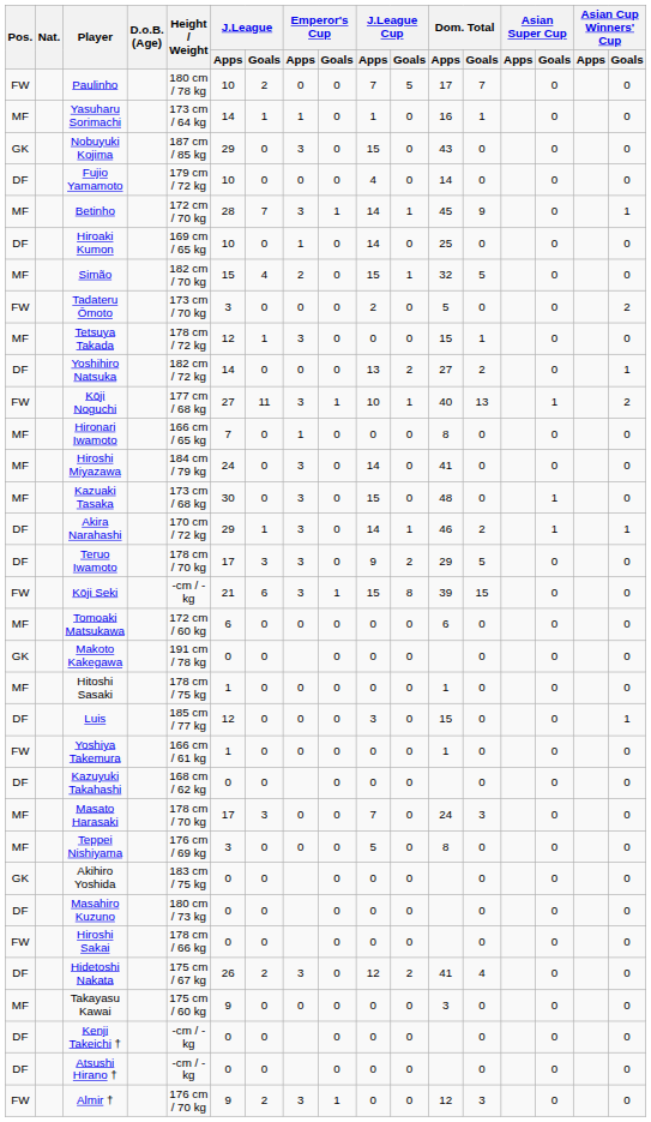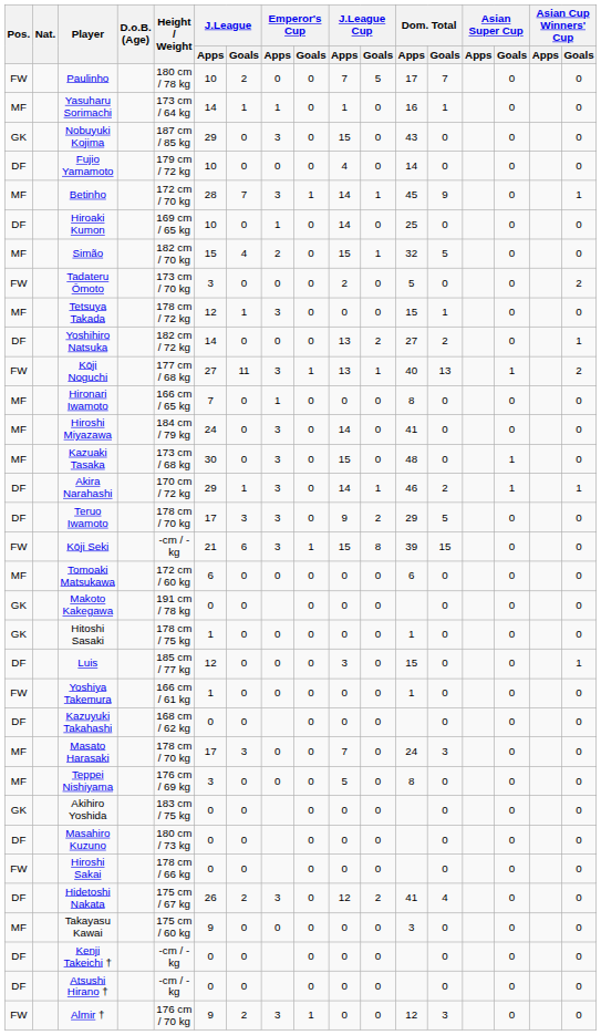 <table class="wikitable" style="text-align:center;">
 <tr>
 <th rowspan="2">Pos.</th>
 <th rowspan="2">Nat.</th>
 <th rowspan="2">Player</th>
 <th rowspan="2">D.o.B. (Age)</th>
 <th rowspan="2">Height / Weight</th>
 <th colspan="2"><a href='#'>J.League</a></th>
 <th colspan="2"><a href='#'>Emperor's Cup</a></th>
 <th colspan="2"><a href='#'>J.League Cup</a></th>
 <th colspan="2">Dom. Total</th>
 <th colspan="2"><a href='#'>Asian Super Cup</a></th>
 <th colspan="2"><a href='#'>Asian Cup Winners' Cup</a></th>
 </tr>
 <tr>
 <th>Apps</th>
 <th>Goals</th>
 <th>Apps</th>
 <th>Goals</th>
 <th>Apps</th>
 <th>Goals</th>
 <th>Apps</th>
 <th>Goals</th>
 <th>Apps</th>
 <th>Goals</th>
 <th>Apps</th>
 <th>Goals</th>
 </tr>
 <tr>
 <td>FW</td>
 <td></td>
 <td><a href='#'>Paulinho</a></td>
 <td></td>
 <td>180 cm / 78 kg</td>
 <td>10</td>
 <td>2</td>
 <td>0</td>
 <td>0</td>
 <td>7</td>
 <td>5</td>
 <td>17</td>
 <td>7</td>
 <td></td>
 <td>0</td>
 <td></td>
 <td>0</td>
 </tr>
 <tr>
 <td>MF</td>
 <td></td>
 <td><a href='#'>Yasuharu Sorimachi</a></td>
 <td></td>
 <td>173 cm / 64 kg</td>
 <td>14</td>
 <td>1</td>
 <td>1</td>
 <td>0</td>
 <td>1</td>
 <td>0</td>
 <td>16</td>
 <td>1</td>
 <td></td>
 <td>0</td>
 <td></td>
 <td>0</td>
 </tr>
 <tr>
 <td>GK</td>
 <td></td>
 <td><a href='#'>Nobuyuki Kojima</a></td>
 <td></td>
 <td>187 cm / 85 kg</td>
 <td>29</td>
 <td>0</td>
 <td>3</td>
 <td>0</td>
 <td>15</td>
 <td>0</td>
 <td>43</td>
 <td>0</td>
 <td></td>
 <td>0</td>
 <td></td>
 <td>0</td>
 </tr>
 <tr>
 <td>DF</td>
 <td></td>
 <td><a href='#'>Fujio Yamamoto</a></td>
 <td></td>
 <td>179 cm / 72 kg</td>
 <td>10</td>
 <td>0</td>
 <td>0</td>
 <td>0</td>
 <td>4</td>
 <td>0</td>
 <td>14</td>
 <td>0</td>
 <td></td>
 <td>0</td>
 <td></td>
 <td>0</td>
 </tr>
 <tr>
 <td>MF</td>
 <td></td>
 <td><a href='#'>Betinho</a></td>
 <td></td>
 <td>172 cm / 70 kg</td>
 <td>28</td>
 <td>7</td>
 <td>3</td>
 <td>1</td>
 <td>14</td>
 <td>1</td>
 <td>45</td>
 <td>9</td>
 <td></td>
 <td>0</td>
 <td></td>
 <td>1</td>
 </tr>
 <tr>
 <td>DF</td>
 <td></td>
 <td><a href='#'>Hiroaki Kumon</a></td>
 <td></td>
 <td>169 cm / 65 kg</td>
 <td>10</td>
 <td>0</td>
 <td>1</td>
 <td>0</td>
 <td>14</td>
 <td>0</td>
 <td>25</td>
 <td>0</td>
 <td></td>
 <td>0</td>
 <td></td>
 <td>0</td>
 </tr>
 <tr>
 <td>MF</td>
 <td></td>
 <td><a href='#'>Simão</a></td>
 <td></td>
 <td>182 cm / 70 kg</td>
 <td>15</td>
 <td>4</td>
 <td>2</td>
 <td>0</td>
 <td>15</td>
 <td>1</td>
 <td>32</td>
 <td>5</td>
 <td></td>
 <td>0</td>
 <td></td>
 <td>0</td>
 </tr>
 <tr>
 <td>FW</td>
 <td></td>
 <td><a href='#'>Tadateru Ōmoto</a></td>
 <td></td>
 <td>173 cm / 70 kg</td>
 <td>3</td>
 <td>0</td>
 <td>0</td>
 <td>0</td>
 <td>2</td>
 <td>0</td>
 <td>5</td>
 <td>0</td>
 <td></td>
 <td>0</td>
 <td></td>
 <td>2</td>
 </tr>
 <tr>
 <td>MF</td>
 <td></td>
 <td><a href='#'>Tetsuya Takada</a></td>
 <td></td>
 <td>178 cm / 72 kg</td>
 <td>12</td>
 <td>1</td>
 <td>3</td>
 <td>0</td>
 <td>0</td>
 <td>0</td>
 <td>15</td>
 <td>1</td>
 <td></td>
 <td>0</td>
 <td></td>
 <td>0</td>
 </tr>
 <tr>
 <td>DF</td>
 <td></td>
 <td><a href='#'>Yoshihiro Natsuka</a></td>
 <td></td>
 <td>182 cm / 72 kg</td>
 <td>14</td>
 <td>0</td>
 <td>0</td>
 <td>0</td>
 <td>13</td>
 <td>2</td>
 <td>27</td>
 <td>2</td>
 <td></td>
 <td>0</td>
 <td></td>
 <td>1</td>
 </tr>
 <tr>
 <td>FW</td>
 <td></td>
 <td><a href='#'>Kōji Noguchi</a></td>
 <td></td>
 <td>177 cm / 68 kg</td>
 <td>27</td>
 <td>11</td>
 <td>3</td>
 <td>1</td>
-<td>10</td>
+<td>13</td>
 <td>1</td>
 <td>40</td>
 <td>13</td>
 <td></td>
 <td>1</td>
 <td></td>
 <td>2</td>
 </tr>
 <tr>
 <td>MF</td>
 <td></td>
 <td><a href='#'>Hironari Iwamoto</a></td>
 <td></td>
 <td>166 cm / 65 kg</td>
 <td>7</td>
 <td>0</td>
 <td>1</td>
 <td>0</td>
 <td>0</td>
 <td>0</td>
 <td>8</td>
 <td>0</td>
 <td></td>
 <td>0</td>
 <td></td>
 <td>0</td>
 </tr>
 <tr>
 <td>MF</td>
 <td></td>
 <td><a href='#'>Hiroshi Miyazawa</a></td>
 <td></td>
 <td>184 cm / 79 kg</td>
 <td>24</td>
 <td>0</td>
 <td>3</td>
 <td>0</td>
 <td>14</td>
 <td>0</td>
 <td>41</td>
 <td>0</td>
 <td></td>
 <td>0</td>
 <td></td>
 <td>0</td>
 </tr>
 <tr>
 <td>MF</td>
 <td></td>
 <td><a href='#'>Kazuaki Tasaka</a></td>
 <td></td>
 <td>173 cm / 68 kg</td>
 <td>30</td>
 <td>0</td>
 <td>3</td>
 <td>0</td>
 <td>15</td>
 <td>0</td>
 <td>48</td>
 <td>0</td>
 <td></td>
 <td>1</td>
 <td></td>
 <td>0</td>
 </tr>
 <tr>
 <td>DF</td>
 <td></td>
 <td><a href='#'>Akira Narahashi</a></td>
 <td></td>
 <td>170 cm / 72 kg</td>
 <td>29</td>
 <td>1</td>
 <td>3</td>
 <td>0</td>
 <td>14</td>
 <td>1</td>
 <td>46</td>
 <td>2</td>
 <td></td>
 <td>1</td>
 <td></td>
 <td>1</td>
 </tr>
 <tr>
 <td>DF</td>
 <td></td>
 <td><a href='#'>Teruo Iwamoto</a></td>
 <td></td>
 <td>178 cm / 70 kg</td>
 <td>17</td>
 <td>3</td>
 <td>3</td>
 <td>0</td>
 <td>9</td>
 <td>2</td>
 <td>29</td>
 <td>5</td>
 <td></td>
 <td>0</td>
 <td></td>
 <td>0</td>
 </tr>
 <tr>
 <td>FW</td>
 <td></td>
 <td><a href='#'>Kōji Seki</a></td>
 <td></td>
 <td>-cm / -kg</td>
 <td>21</td>
 <td>6</td>
 <td>3</td>
 <td>1</td>
 <td>15</td>
 <td>8</td>
 <td>39</td>
 <td>15</td>
 <td></td>
 <td>0</td>
 <td></td>
 <td>0</td>
 </tr>
 <tr>
 <td>MF</td>
 <td></td>
 <td><a href='#'>Tomoaki Matsukawa</a></td>
 <td></td>
 <td>172 cm / 60 kg</td>
 <td>6</td>
 <td>0</td>
 <td>0</td>
 <td>0</td>
 <td>0</td>
 <td>0</td>
 <td>6</td>
 <td>0</td>
 <td></td>
 <td>0</td>
 <td></td>
 <td>0</td>
 </tr>
 <tr>
 <td>GK</td>
 <td></td>
 <td><a href='#'>Makoto Kakegawa</a></td>
 <td></td>
 <td>191 cm / 78 kg</td>
 <td>0</td>
 <td>0</td>
 <td></td>
 <td>0</td>
 <td>0</td>
 <td>0</td>
 <td></td>
 <td>0</td>
 <td></td>
 <td>0</td>
 <td></td>
 <td>0</td>
 </tr>
 <tr>
-<td>MF</td>
+<td>GK</td>
 <td></td>
 <td>Hitoshi Sasaki</td>
 <td></td>
 <td>178 cm / 75 kg</td>
 <td>1</td>
 <td>0</td>
 <td>0</td>
 <td>0</td>
 <td>0</td>
 <td>0</td>
 <td>1</td>
 <td>0</td>
 <td></td>
 <td>0</td>
 <td></td>
 <td>0</td>
 </tr>
 <tr>
 <td>DF</td>
 <td></td>
 <td><a href='#'>Luis</a></td>
 <td></td>
 <td>185 cm / 77 kg</td>
 <td>12</td>
 <td>0</td>
 <td>0</td>
 <td>0</td>
 <td>3</td>
 <td>0</td>
 <td>15</td>
 <td>0</td>
 <td></td>
 <td>0</td>
 <td></td>
 <td>1</td>
 </tr>
 <tr>
 <td>FW</td>
 <td></td>
 <td><a href='#'>Yoshiya Takemura</a></td>
 <td></td>
 <td>166 cm / 61 kg</td>
 <td>1</td>
 <td>0</td>
 <td>0</td>
 <td>0</td>
 <td>0</td>
 <td>0</td>
 <td>1</td>
 <td>0</td>
 <td></td>
 <td>0</td>
 <td></td>
 <td>0</td>
 </tr>
 <tr>
 <td>DF</td>
 <td></td>
 <td><a href='#'>Kazuyuki Takahashi</a></td>
 <td></td>
 <td>168 cm / 62 kg</td>
 <td>0</td>
 <td>0</td>
 <td></td>
 <td>0</td>
 <td>0</td>
 <td>0</td>
 <td></td>
 <td>0</td>
 <td></td>
 <td>0</td>
 <td></td>
 <td>0</td>
 </tr>
 <tr>
 <td>MF</td>
 <td></td>
 <td><a href='#'>Masato Harasaki</a></td>
 <td></td>
 <td>178 cm / 70 kg</td>
 <td>17</td>
 <td>3</td>
 <td>0</td>
 <td>0</td>
 <td>7</td>
 <td>0</td>
 <td>24</td>
 <td>3</td>
 <td></td>
 <td>0</td>
 <td></td>
 <td>0</td>
 </tr>
 <tr>
 <td>MF</td>
 <td></td>
 <td><a href='#'>Teppei Nishiyama</a></td>
 <td></td>
 <td>176 cm / 69 kg</td>
 <td>3</td>
 <td>0</td>
 <td>0</td>
 <td>0</td>
 <td>5</td>
 <td>0</td>
 <td>8</td>
 <td>0</td>
 <td></td>
 <td>0</td>
 <td></td>
 <td>0</td>
 </tr>
 <tr>
 <td>GK</td>
 <td></td>
 <td>Akihiro Yoshida</td>
 <td></td>
 <td>183 cm / 75 kg</td>
 <td>0</td>
 <td>0</td>
 <td></td>
 <td>0</td>
 <td>0</td>
 <td>0</td>
 <td></td>
 <td>0</td>
 <td></td>
 <td>0</td>
 <td></td>
 <td>0</td>
 </tr>
 <tr>
 <td>DF</td>
 <td></td>
 <td><a href='#'>Masahiro Kuzuno</a></td>
 <td></td>
 <td>180 cm / 73 kg</td>
 <td>0</td>
 <td>0</td>
 <td></td>
 <td>0</td>
 <td>0</td>
 <td>0</td>
 <td></td>
 <td>0</td>
 <td></td>
 <td>0</td>
 <td></td>
 <td>0</td>
 </tr>
 <tr>
 <td>FW</td>
 <td></td>
 <td><a href='#'>Hiroshi Sakai</a></td>
 <td></td>
 <td>178 cm / 66 kg</td>
 <td>0</td>
 <td>0</td>
 <td></td>
 <td>0</td>
 <td>0</td>
 <td>0</td>
 <td></td>
 <td>0</td>
 <td></td>
 <td>0</td>
 <td></td>
 <td>0</td>
 </tr>
 <tr>
 <td>DF</td>
 <td></td>
 <td><a href='#'>Hidetoshi Nakata</a></td>
 <td></td>
 <td>175 cm / 67 kg</td>
 <td>26</td>
 <td>2</td>
 <td>3</td>
 <td>0</td>
 <td>12</td>
 <td>2</td>
 <td>41</td>
 <td>4</td>
 <td></td>
 <td>0</td>
 <td></td>
 <td>0</td>
 </tr>
 <tr>
 <td>MF</td>
 <td></td>
 <td>Takayasu Kawai</td>
 <td></td>
 <td>175 cm / 60 kg</td>
 <td>9</td>
 <td>0</td>
 <td>0</td>
 <td>0</td>
 <td>0</td>
 <td>0</td>
 <td>3</td>
 <td>0</td>
 <td></td>
 <td>0</td>
 <td></td>
 <td>0</td>
 </tr>
 <tr>
 <td>DF</td>
 <td></td>
 <td><a href='#'>Kenji Takeichi</a> †</td>
 <td></td>
 <td>-cm / -kg</td>
 <td>0</td>
 <td>0</td>
 <td></td>
 <td>0</td>
 <td>0</td>
 <td>0</td>
 <td></td>
 <td>0</td>
 <td></td>
 <td>0</td>
 <td></td>
 <td>0</td>
 </tr>
 <tr>
 <td>DF</td>
 <td></td>
 <td><a href='#'>Atsushi Hirano</a> †</td>
 <td></td>
 <td>-cm / -kg</td>
 <td>0</td>
 <td>0</td>
 <td></td>
 <td>0</td>
 <td>0</td>
 <td>0</td>
 <td></td>
 <td>0</td>
 <td></td>
 <td>0</td>
 <td></td>
 <td>0</td>
 </tr>
 <tr>
 <td>FW</td>
 <td></td>
 <td><a href='#'>Almir</a> †</td>
 <td></td>
 <td>176 cm / 70 kg</td>
 <td>9</td>
 <td>2</td>
 <td>3</td>
 <td>1</td>
 <td>0</td>
 <td>0</td>
 <td>12</td>
 <td>3</td>
 <td></td>
 <td>0</td>
 <td></td>
 <td>0</td>
 </tr>
 </table>
